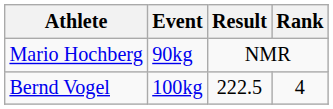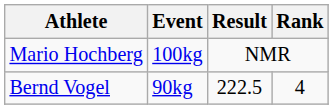 <table class=wikitable style="font-size:90%">
 <tr>
 <th>Athlete</th>
 <th>Event</th>
 <th>Result</th>
 <th>Rank</th>
 </tr>
 <tr>
 <td><a href='#'>Mario Hochberg</a></td>
-<td><a href='#'>90kg</a></td>
+<td><a href='#'>100kg</a></td>
 <td style="text-align:center;" colspan="2">NMR</td>
 </tr>
 <tr>
 <td><a href='#'>Bernd Vogel</a></td>
-<td><a href='#'>100kg</a></td>
+<td><a href='#'>90kg</a></td>
 <td style="text-align:center;">222.5</td>
 <td style="text-align:center;">4</td>
 </tr>
 </table>
